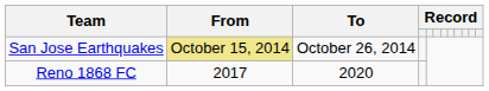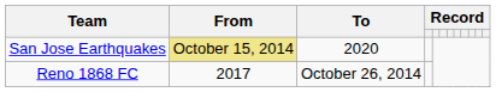 <table class="wikitable" style="text-align: center">
 <tr>
 <th rowspan=2>Team</th>
 <th rowspan=2>From</th>
 <th rowspan=2>To</th>
 <th colspan=9>Record</th>
 </tr>
 <tr>
 <th></th>
 <th></th>
 <th></th>
 <th></th>
 <th></th>
 <th></th>
 <th></th>
 <th></th>
 <th></th>
 </tr>
 <tr>
 <td><a href='#'>San Jose Earthquakes</a></td>
 <td style="background: khaki;">October 15, 2014</td>
-<td>October 26, 2014<br></td>
+<td>2020<br></td>
 <td></td>
 </tr>
 <tr>
 <td><a href='#'>Reno 1868 FC</a></td>
 <td>2017</td>
-<td>2020<br></td>
+<td>October 26, 2014<br></td>
 <td></td>
 </tr>
 </table>
